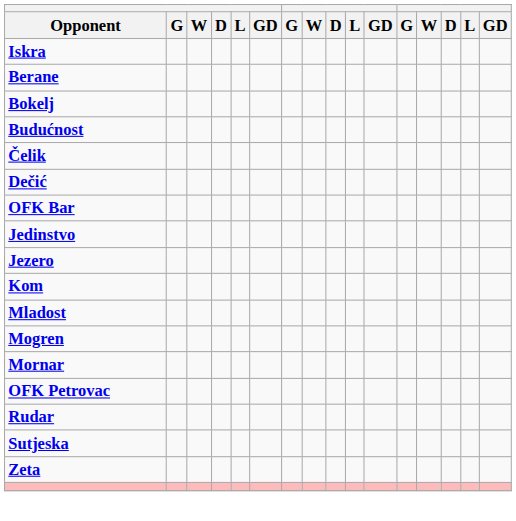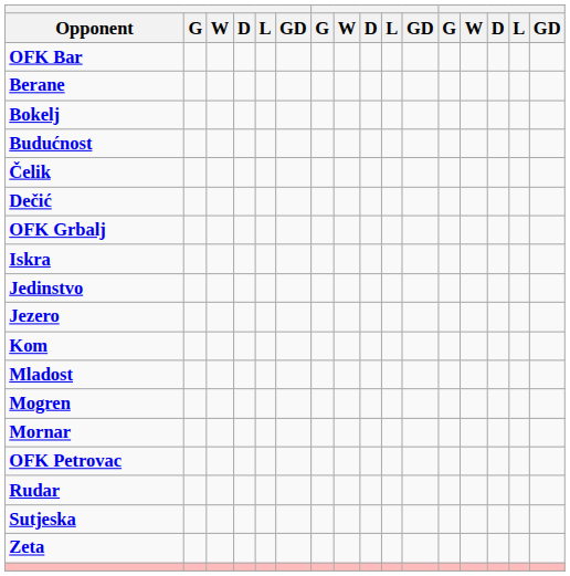 <table class="wikitable" font-size:90%; margin-left:1em">
 <tr>
 <th colspan=6></th>
 <th colspan=5></th>
 <th colspan=5></th>
 </tr>
 <tr>
 <th width="150"><strong>Opponent</strong></th>
 <th width="12"><strong>G</strong></th>
 <th width="8"><strong>W</strong></th>
 <th width="8"><strong>D</strong></th>
 <th width="8"><strong>L</strong></th>
 <th width="18"><strong>GD</strong></th>
 <th width="12"><strong>G</strong></th>
 <th width="8"><strong>W</strong></th>
 <th width="8"><strong>D</strong></th>
 <th width="8"><strong>L</strong></th>
 <th width="18"><strong>GD</strong></th>
 <th width="12"><strong>G</strong></th>
 <th width="8"><strong>W</strong></th>
 <th width="8"><strong>D</strong></th>
 <th width="8"><strong>L</strong></th>
 <th width="18"><strong>GD</strong></th>
 </tr>
 <tr>
-<td><strong><a href='#'>Iskra</a></strong></td>
+<td><strong><a href='#'>OFK Bar</a></strong></td>
 <td></td>
 <td></td>
 <td></td>
 <td></td>
 <td></td>
 <td></td>
 <td></td>
 <td></td>
 <td></td>
 <td></td>
 <td></td>
 <td></td>
 <td></td>
 <td></td>
 <td></td>
 </tr>
 <tr>
 <td><strong><a href='#'>Berane</a></strong></td>
 <td></td>
 <td></td>
 <td></td>
 <td></td>
 <td></td>
 <td></td>
 <td></td>
 <td></td>
 <td></td>
 <td></td>
 <td></td>
 <td></td>
 <td></td>
 <td></td>
 <td></td>
 </tr>
 <tr>
 <td><strong><a href='#'>Bokelj</a></strong></td>
 <td></td>
 <td></td>
 <td></td>
 <td></td>
 <td></td>
 <td></td>
 <td></td>
 <td></td>
 <td></td>
 <td></td>
 <td></td>
 <td></td>
 <td></td>
 <td></td>
 <td></td>
 </tr>
 <tr>
 <td><strong><a href='#'>Budućnost</a></strong></td>
 <td></td>
 <td></td>
 <td></td>
 <td></td>
 <td></td>
 <td></td>
 <td></td>
 <td></td>
 <td></td>
 <td></td>
 <td></td>
 <td></td>
 <td></td>
 <td></td>
 <td></td>
 </tr>
 <tr>
 <td><strong><a href='#'>Čelik</a></strong></td>
 <td></td>
 <td></td>
 <td></td>
 <td></td>
 <td></td>
 <td></td>
 <td></td>
 <td></td>
 <td></td>
 <td></td>
 <td></td>
 <td></td>
 <td></td>
 <td></td>
 <td></td>
 </tr>
 <tr>
 <td><strong><a href='#'>Dečić</a></strong></td>
 <td></td>
 <td></td>
 <td></td>
 <td></td>
 <td></td>
 <td></td>
 <td></td>
 <td></td>
 <td></td>
 <td></td>
 <td></td>
 <td></td>
 <td></td>
 <td></td>
 <td></td>
 </tr>
 <tr>
-<td><strong><a href='#'>OFK Bar</a></strong></td>
+<td><strong><a href='#'>OFK Grbalj</a></strong></td>
+<td></td>
+<td></td>
+<td></td>
+<td></td>
+<td></td>
+<td></td>
+<td></td>
+<td></td>
+<td></td>
+<td></td>
+<td></td>
+<td></td>
+<td></td>
+<td></td>
+<td></td>
+</tr>
+<tr>
+<td><strong><a href='#'>Iskra</a></strong></td>
 <td></td>
 <td></td>
 <td></td>
 <td></td>
 <td></td>
 <td></td>
 <td></td>
 <td></td>
 <td></td>
 <td></td>
 <td></td>
 <td></td>
 <td></td>
 <td></td>
 <td></td>
 </tr>
 <tr>
 <td><strong><a href='#'>Jedinstvo</a></strong></td>
 <td></td>
 <td></td>
 <td></td>
 <td></td>
 <td></td>
 <td></td>
 <td></td>
 <td></td>
 <td></td>
 <td></td>
 <td></td>
 <td></td>
 <td></td>
 <td></td>
 <td></td>
 </tr>
 <tr>
 <td><strong><a href='#'>Jezero</a></strong></td>
 <td></td>
 <td></td>
 <td></td>
 <td></td>
 <td></td>
 <td></td>
 <td></td>
 <td></td>
 <td></td>
 <td></td>
 <td></td>
 <td></td>
 <td></td>
 <td></td>
 <td></td>
 </tr>
 <tr>
 <td><strong><a href='#'>Kom</a></strong></td>
 <td></td>
 <td></td>
 <td></td>
 <td></td>
 <td></td>
 <td></td>
 <td></td>
 <td></td>
 <td></td>
 <td></td>
 <td></td>
 <td></td>
 <td></td>
 <td></td>
 <td></td>
 </tr>
 <tr>
 <td><strong><a href='#'>Mladost</a></strong></td>
 <td></td>
 <td></td>
 <td></td>
 <td></td>
 <td></td>
 <td></td>
 <td></td>
 <td></td>
 <td></td>
 <td></td>
 <td></td>
 <td></td>
 <td></td>
 <td></td>
 <td></td>
 </tr>
 <tr>
 <td><strong><a href='#'>Mogren</a></strong></td>
 <td></td>
 <td></td>
 <td></td>
 <td></td>
 <td></td>
 <td></td>
 <td></td>
 <td></td>
 <td></td>
 <td></td>
 <td></td>
 <td></td>
 <td></td>
 <td></td>
 <td></td>
 </tr>
 <tr>
 <td><strong><a href='#'>Mornar</a></strong></td>
 <td></td>
 <td></td>
 <td></td>
 <td></td>
 <td></td>
 <td></td>
 <td></td>
 <td></td>
 <td></td>
 <td></td>
 <td></td>
 <td></td>
 <td></td>
 <td></td>
 <td></td>
 </tr>
 <tr>
 <td><strong><a href='#'>OFK Petrovac</a></strong></td>
 <td></td>
 <td></td>
 <td></td>
 <td></td>
 <td></td>
 <td></td>
 <td></td>
 <td></td>
 <td></td>
 <td></td>
 <td></td>
 <td></td>
 <td></td>
 <td></td>
 <td></td>
 </tr>
 <tr>
 <td><strong><a href='#'>Rudar</a></strong></td>
 <td></td>
 <td></td>
 <td></td>
 <td></td>
 <td></td>
 <td></td>
 <td></td>
 <td></td>
 <td></td>
 <td></td>
 <td></td>
 <td></td>
 <td></td>
 <td></td>
 <td></td>
 </tr>
 <tr>
 <td><strong><a href='#'>Sutjeska</a></strong></td>
 <td></td>
 <td></td>
 <td></td>
 <td></td>
 <td></td>
 <td></td>
 <td></td>
 <td></td>
 <td></td>
 <td></td>
 <td></td>
 <td></td>
 <td></td>
 <td></td>
 <td></td>
 </tr>
 <tr>
 <td><strong><a href='#'>Zeta</a></strong></td>
 <td></td>
 <td></td>
 <td></td>
 <td></td>
 <td></td>
 <td></td>
 <td></td>
 <td></td>
 <td></td>
 <td></td>
 <td></td>
 <td></td>
 <td></td>
 <td></td>
 <td></td>
 </tr>
 <tr style="background:#ffbbbb;">
 <td></td>
 <td></td>
 <td></td>
 <td></td>
 <td></td>
 <td></td>
 <td></td>
 <td></td>
 <td></td>
 <td></td>
 <td></td>
 <td></td>
 <td></td>
 <td></td>
 <td></td>
 <td></td>
 </tr>
 <tr>
 </tr>
 </table>
